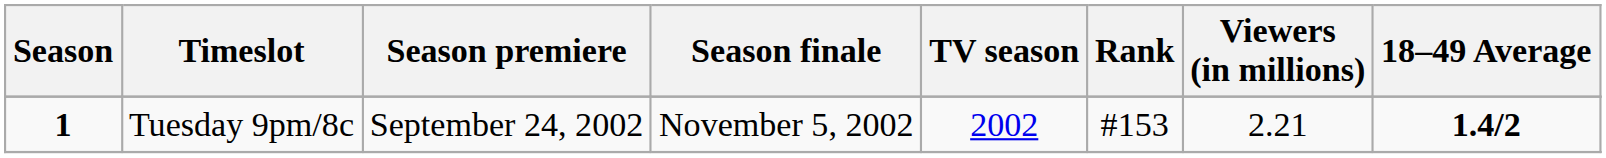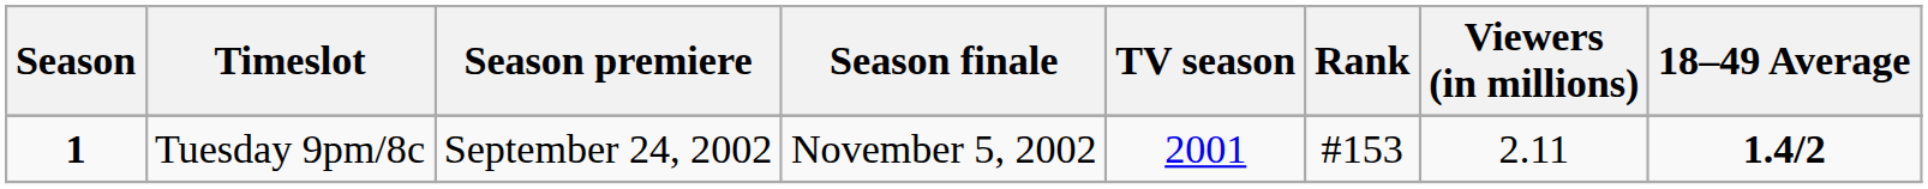 <table class="wikitable">
 <tr>
 <th>Season</th>
 <th>Timeslot</th>
 <th>Season premiere</th>
 <th>Season finale</th>
 <th>TV season</th>
 <th>Rank</th>
 <th>Viewers<br>(in millions)</th>
 <th>18–49 Average</th>
 </tr>
 <tr>
 </tr>
 <tr style="background-color:#F9F9F9">
 <td style="background:#F9F9F9;text-align:center"><strong>1</strong></td>
 <td style="background:#F9F9F9;text-align:center">Tuesday 9pm/8c</td>
 <td>September 24, 2002</td>
 <td>November 5, 2002</td>
-<td style="text-align:center"><a href='#'>2002</a></td>
+<td style="text-align:center"><a href='#'>2001</a></td>
 <td style="text-align:center">#153</td>
-<td style="text-align:center">2.21</td>
+<td style="text-align:center">2.11</td>
 <td style="text-align:center"><strong>1.4/2</strong></td>
 </tr>
 <tr>
 </tr>
 </table>
